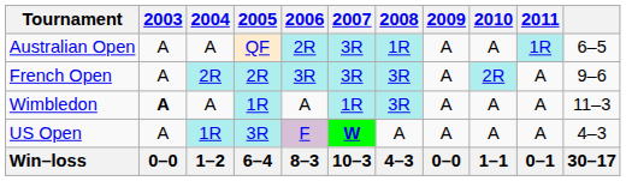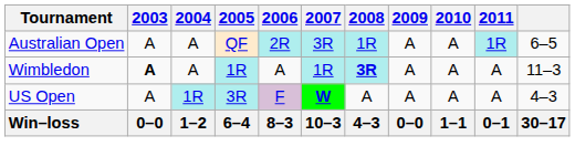 <table class=wikitable style=text-align:center;font-size:97%>
 <tr>
 <th>Tournament</th>
 <th><a href='#'>2003</a></th>
 <th><a href='#'>2004</a></th>
 <th><a href='#'>2005</a></th>
 <th><a href='#'>2006</a></th>
 <th><a href='#'>2007</a></th>
 <th><a href='#'>2008</a></th>
 <th><a href='#'>2009</a></th>
 <th><a href='#'>2010</a></th>
 <th><a href='#'>2011</a></th>
 <th></th>
 </tr>
 <tr>
 <td align=left><a href='#'>Australian Open</a></td>
 <td>A</td>
 <td>A</td>
 <td bgcolor=#ffebcd><a href='#'>QF</a></td>
 <td bgcolor=#afeeee><a href='#'>2R</a></td>
 <td bgcolor=#afeeee><a href='#'>3R</a></td>
 <td bgcolor=#afeeee><a href='#'>1R</a></td>
 <td>A</td>
 <td>A</td>
 <td bgcolor=#afeeee><a href='#'>1R</a></td>
 <td>6–5</td>
 </tr>
 <tr>
-<td align=left><a href='#'>French Open</a></td>
-<td>A</td>
-<td bgcolor=#afeeee><a href='#'>2R</a></td>
-<td bgcolor=#afeeee><a href='#'>2R</a></td>
-<td bgcolor=#afeeee><a href='#'>3R</a></td>
-<td bgcolor=#afeeee><a href='#'>3R</a></td>
-<td bgcolor=#afeeee><a href='#'>3R</a></td>
-<td>A</td>
-<td bgcolor=#afeeee><a href='#'>2R</a></td>
-<td>A</td>
-<td>9–6</td>
-</tr>
-<tr>
 <td align=left><a href='#'>Wimbledon</a></td>
 <td><strong>A</strong></td>
 <td>A</td>
 <td bgcolor=#afeeee><a href='#'>1R</a></td>
 <td>A</td>
 <td bgcolor=#afeeee><a href='#'>1R</a></td>
-<td bgcolor=#afeeee><a href='#'>3R</a></td>
+<td bgcolor=#afeeee><strong><a href='#'>3R</a></strong></td>
 <td>A</td>
 <td>A</td>
 <td>A</td>
 <td>11–3</td>
 </tr>
 <tr>
 <td align=left><a href='#'>US Open</a></td>
 <td>A</td>
 <td bgcolor=#afeeee><a href='#'>1R</a></td>
 <td bgcolor=#afeeee><a href='#'>3R</a></td>
 <td bgcolor=thistle><a href='#'>F</a></td>
 <td bgcolor=lime><a href='#'><strong>W</strong></a></td>
 <td>A</td>
 <td>A</td>
 <td>A</td>
 <td>A</td>
 <td>4–3</td>
 </tr>
 <tr>
 <th style=text-align:left>Win–loss</th>
 <th>0–0</th>
 <th>1–2</th>
 <th>6–4</th>
 <th>8–3</th>
 <th>10–3</th>
 <th>4–3</th>
 <th>0–0</th>
 <th>1–1</th>
 <th>0–1</th>
 <th>30–17</th>
 </tr>
 </table>
